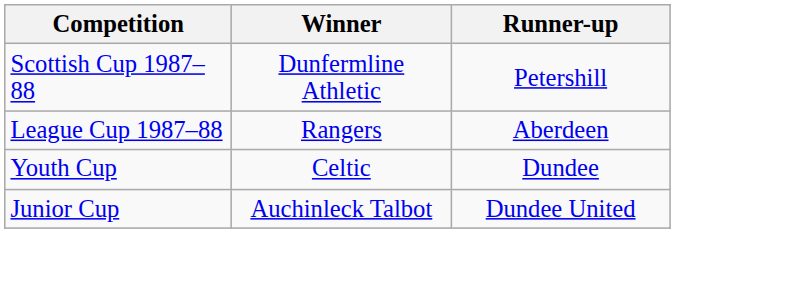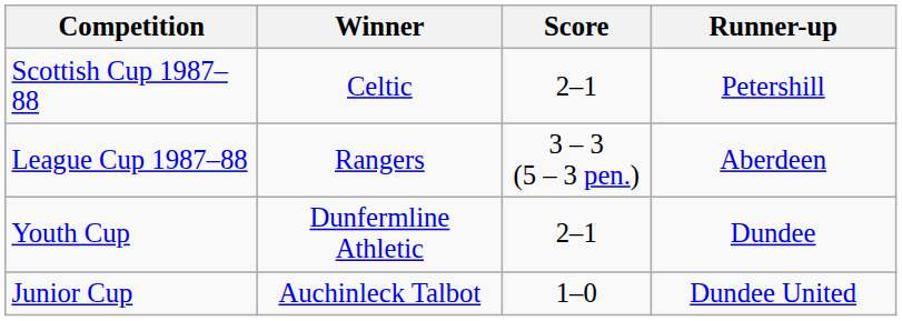 <table class="wikitable" style="text-align: center;">
 <tr>
 <th width=140>Competition</th>
 <th width=135>Winner</th>
+<th width=80>Score</th>
 <th width=135>Runner-up</th>
 </tr>
 <tr>
 <td align=left><a href='#'>Scottish Cup 1987–88</a></td>
-<td><a href='#'>Dunfermline Athletic</a></td>
+<td><a href='#'>Celtic</a></td>
+<td>2–1</td>
 <td><a href='#'>Petershill</a></td>
 </tr>
 <tr>
 <td align=left><a href='#'>League Cup 1987–88</a></td>
 <td><a href='#'>Rangers</a></td>
+<td>3 – 3 <br> (5 – 3 <a href='#'>pen.</a>)</td>
 <td><a href='#'>Aberdeen</a></td>
 </tr>
 <tr>
 <td align=left><a href='#'>Youth Cup</a></td>
-<td><a href='#'>Celtic</a></td>
+<td><a href='#'>Dunfermline Athletic</a></td>
+<td>2–1</td>
 <td><a href='#'>Dundee</a></td>
 </tr>
 <tr>
 <td align=left><a href='#'>Junior Cup</a></td>
 <td><a href='#'>Auchinleck Talbot</a></td>
+<td>1–0</td>
 <td><a href='#'>Dundee United</a></td>
 </tr>
 </table>
